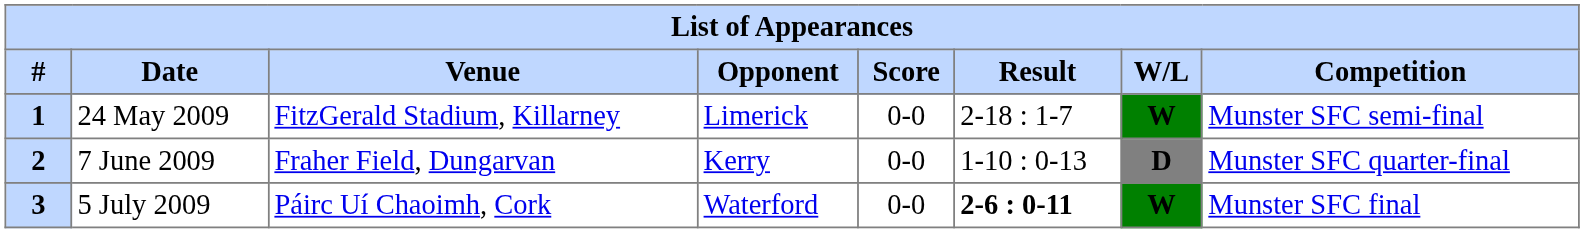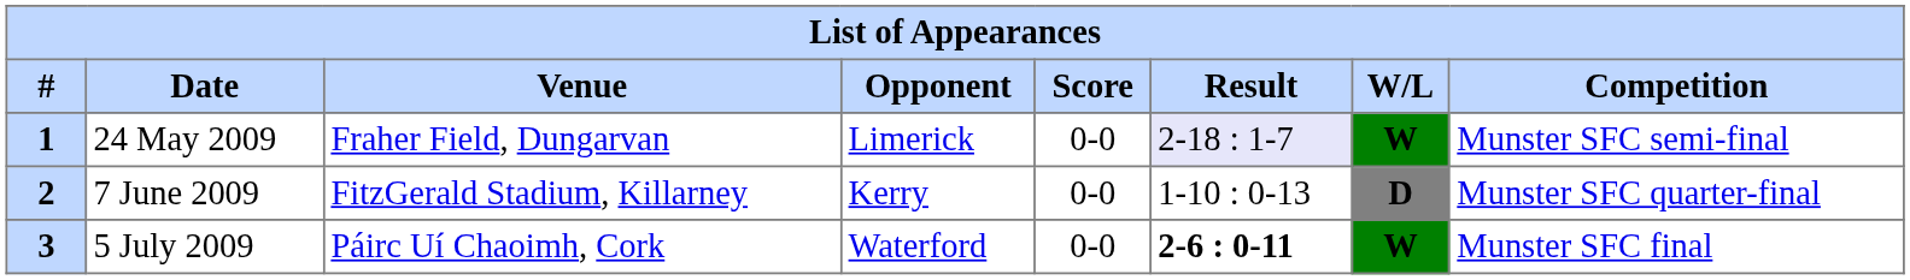 <table border=1 cellpadding=3 width="70%" style="margin-left:1em; color: black; border-collapse: collapse;">
 <tr align="center" bgcolor="BFD7FF">
 <th colspan="8"><strong>List of Appearances</strong></th>
 </tr>
 <tr align="center" bgcolor="BFD7FF">
 <th width=30 style="text-align: center;">#</th>
 <th>Date</th>
 <th>Venue</th>
 <th>Opponent</th>
 <th>Score</th>
 <th>Result</th>
 <th>W/L</th>
 <th>Competition</th>
 </tr>
 <tr>
 <td style="text-align: center;" bgcolor="BFD7FF"><strong>1</strong></td>
 <td>24 May 2009</td>
-<td><a href='#'>FitzGerald Stadium</a>, <a href='#'>Killarney</a></td>
+<td><a href='#'>Fraher Field</a>, <a href='#'>Dungarvan</a></td>
 <td><a href='#'>Limerick</a></td>
 <td style="text-align: center;">0-0</td>
-<td>2-18 : 1-7</td>
+<td style="background: lavender;">2-18 : 1-7</td>
 <td style="text-align: center;" bgcolor="green"><strong>W</strong></td>
 <td><a href='#'>Munster SFC semi-final</a></td>
 </tr>
 <tr>
 <td style="text-align: center;" bgcolor="BFD7FF"><strong>2</strong></td>
 <td>7 June 2009</td>
-<td><a href='#'>Fraher Field</a>, <a href='#'>Dungarvan</a></td>
+<td><a href='#'>FitzGerald Stadium</a>, <a href='#'>Killarney</a></td>
 <td><a href='#'>Kerry</a></td>
 <td style="text-align: center;">0-0</td>
 <td>1-10 : 0-13</td>
 <td style="text-align: center;" bgcolor="grey"><strong>D</strong></td>
 <td><a href='#'>Munster SFC quarter-final</a></td>
 </tr>
 <tr>
 <td style="text-align: center;" bgcolor="BFD7FF"><strong>3</strong></td>
 <td>5 July 2009</td>
 <td><a href='#'>Páirc Uí Chaoimh</a>, <a href='#'>Cork</a></td>
 <td><a href='#'>Waterford</a></td>
 <td style="text-align: center;">0-0</td>
 <td><strong>2-6 : 0-11</strong></td>
 <td style="text-align: center;" bgcolor="green"><strong>W</strong></td>
 <td><a href='#'>Munster SFC final</a></td>
 </tr>
 </table>
